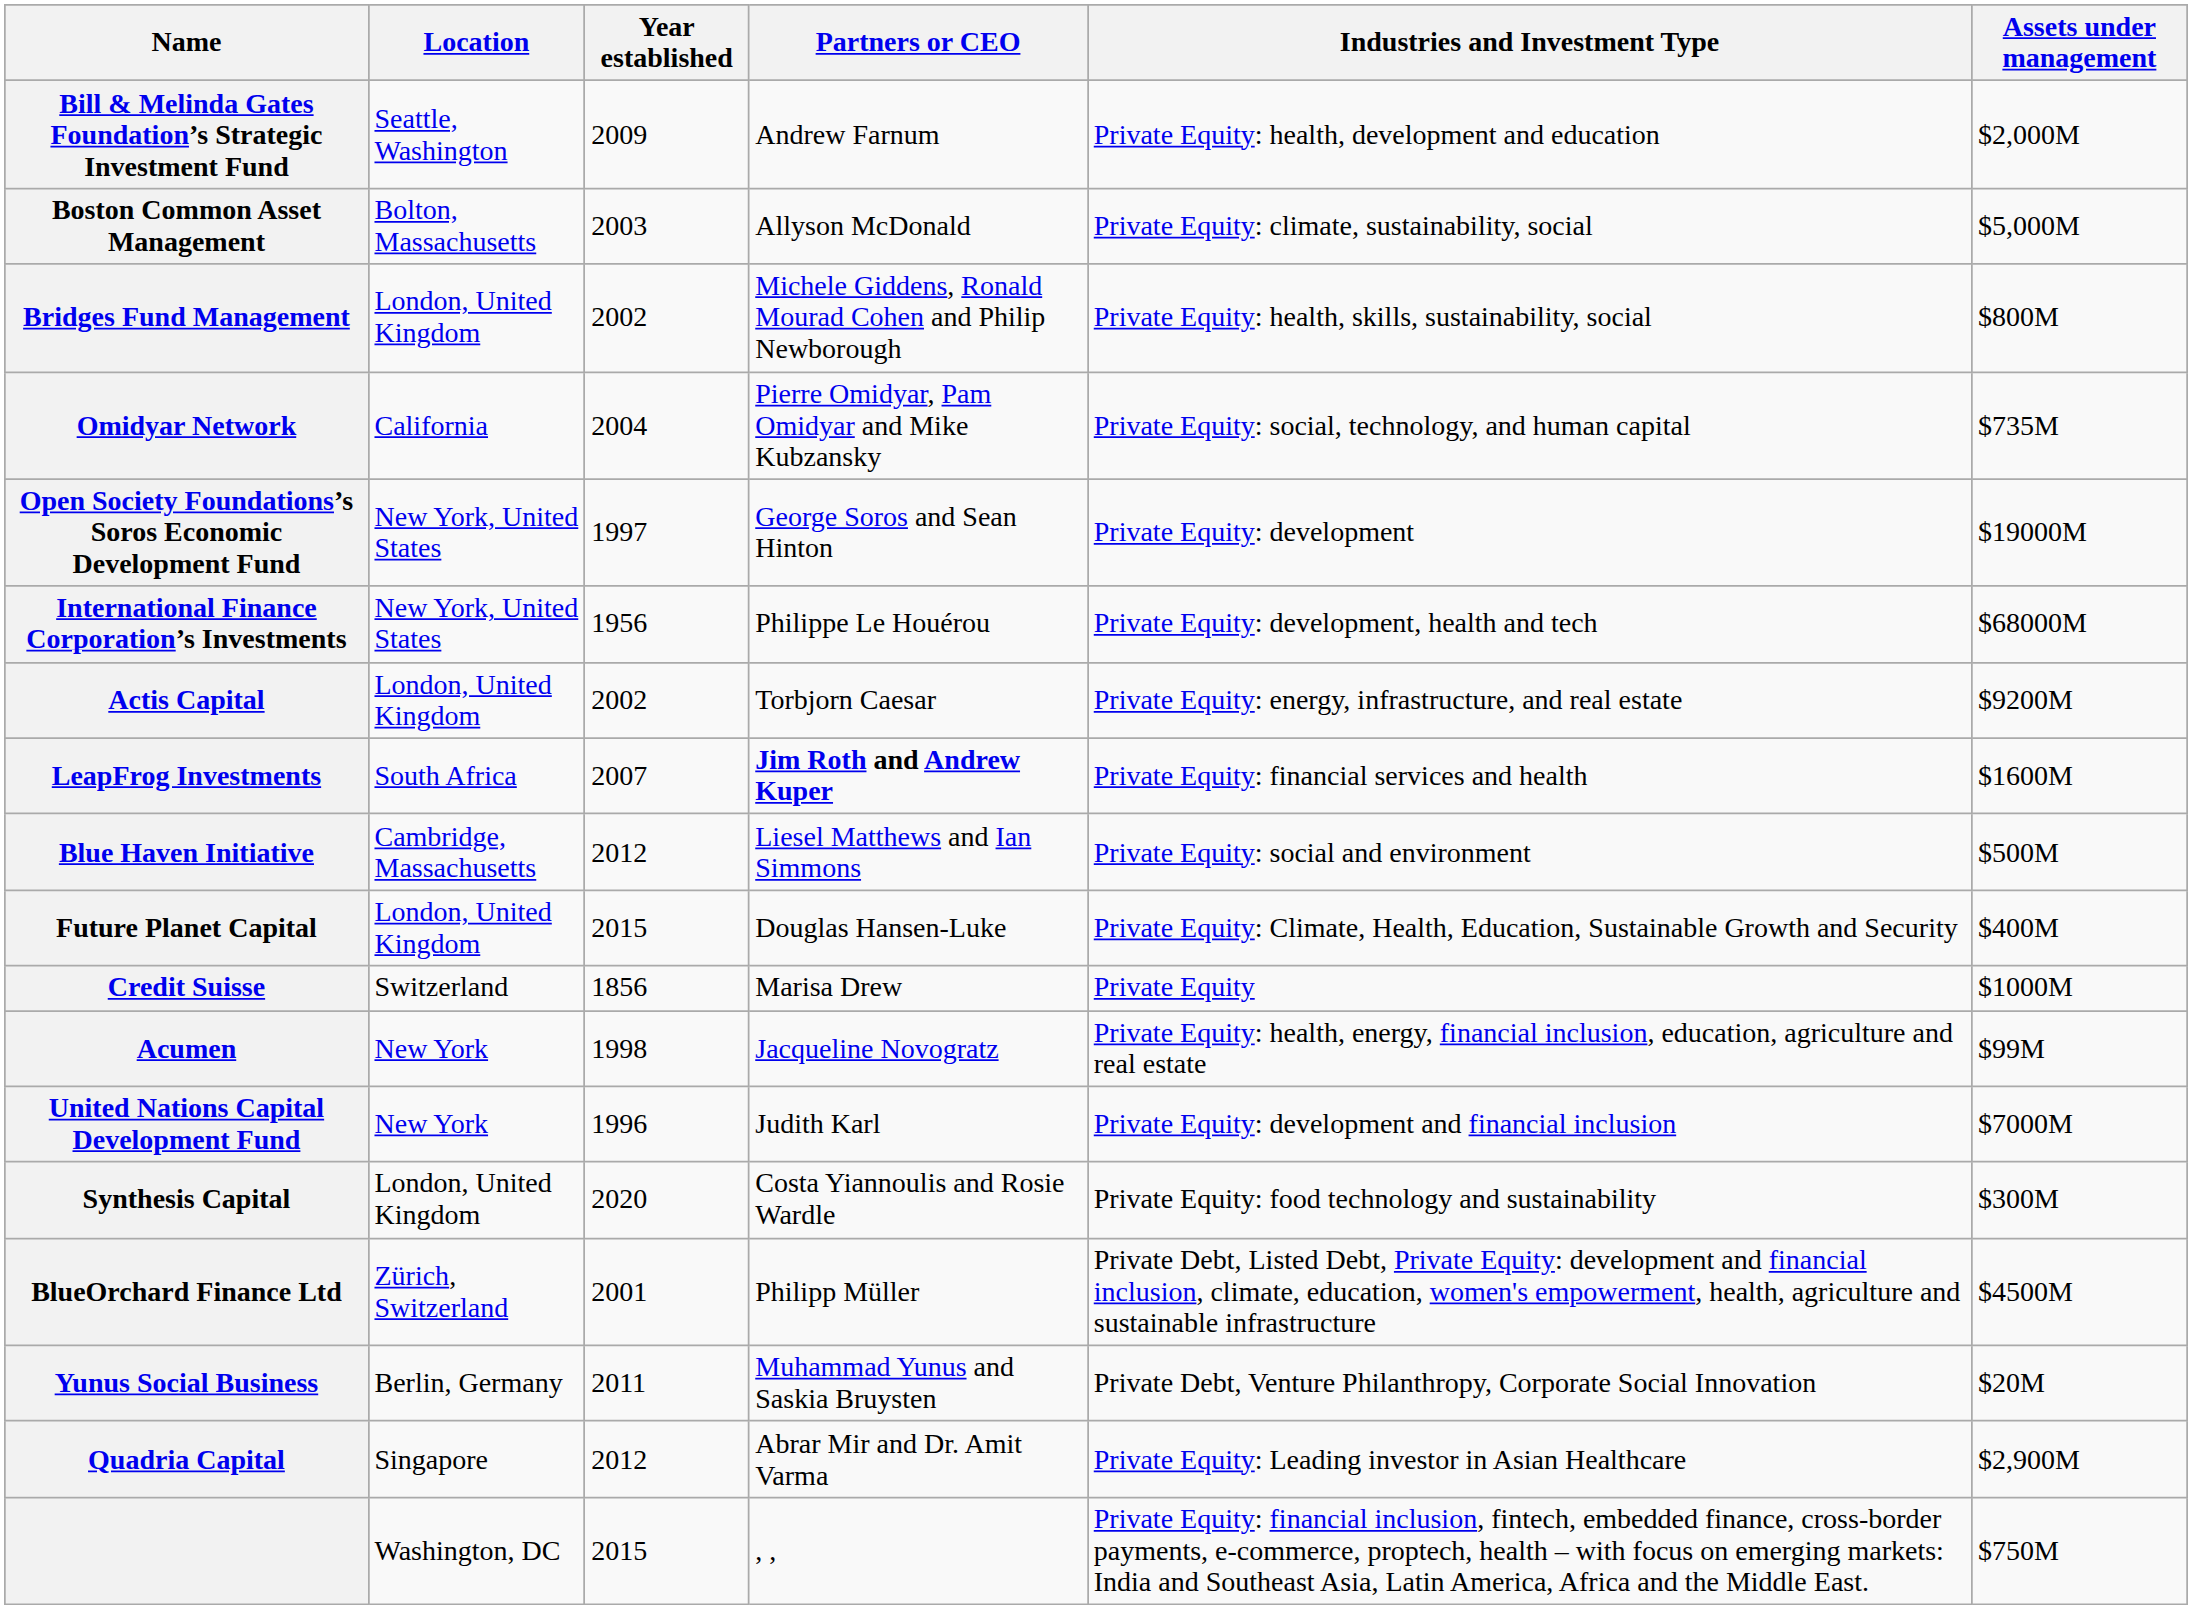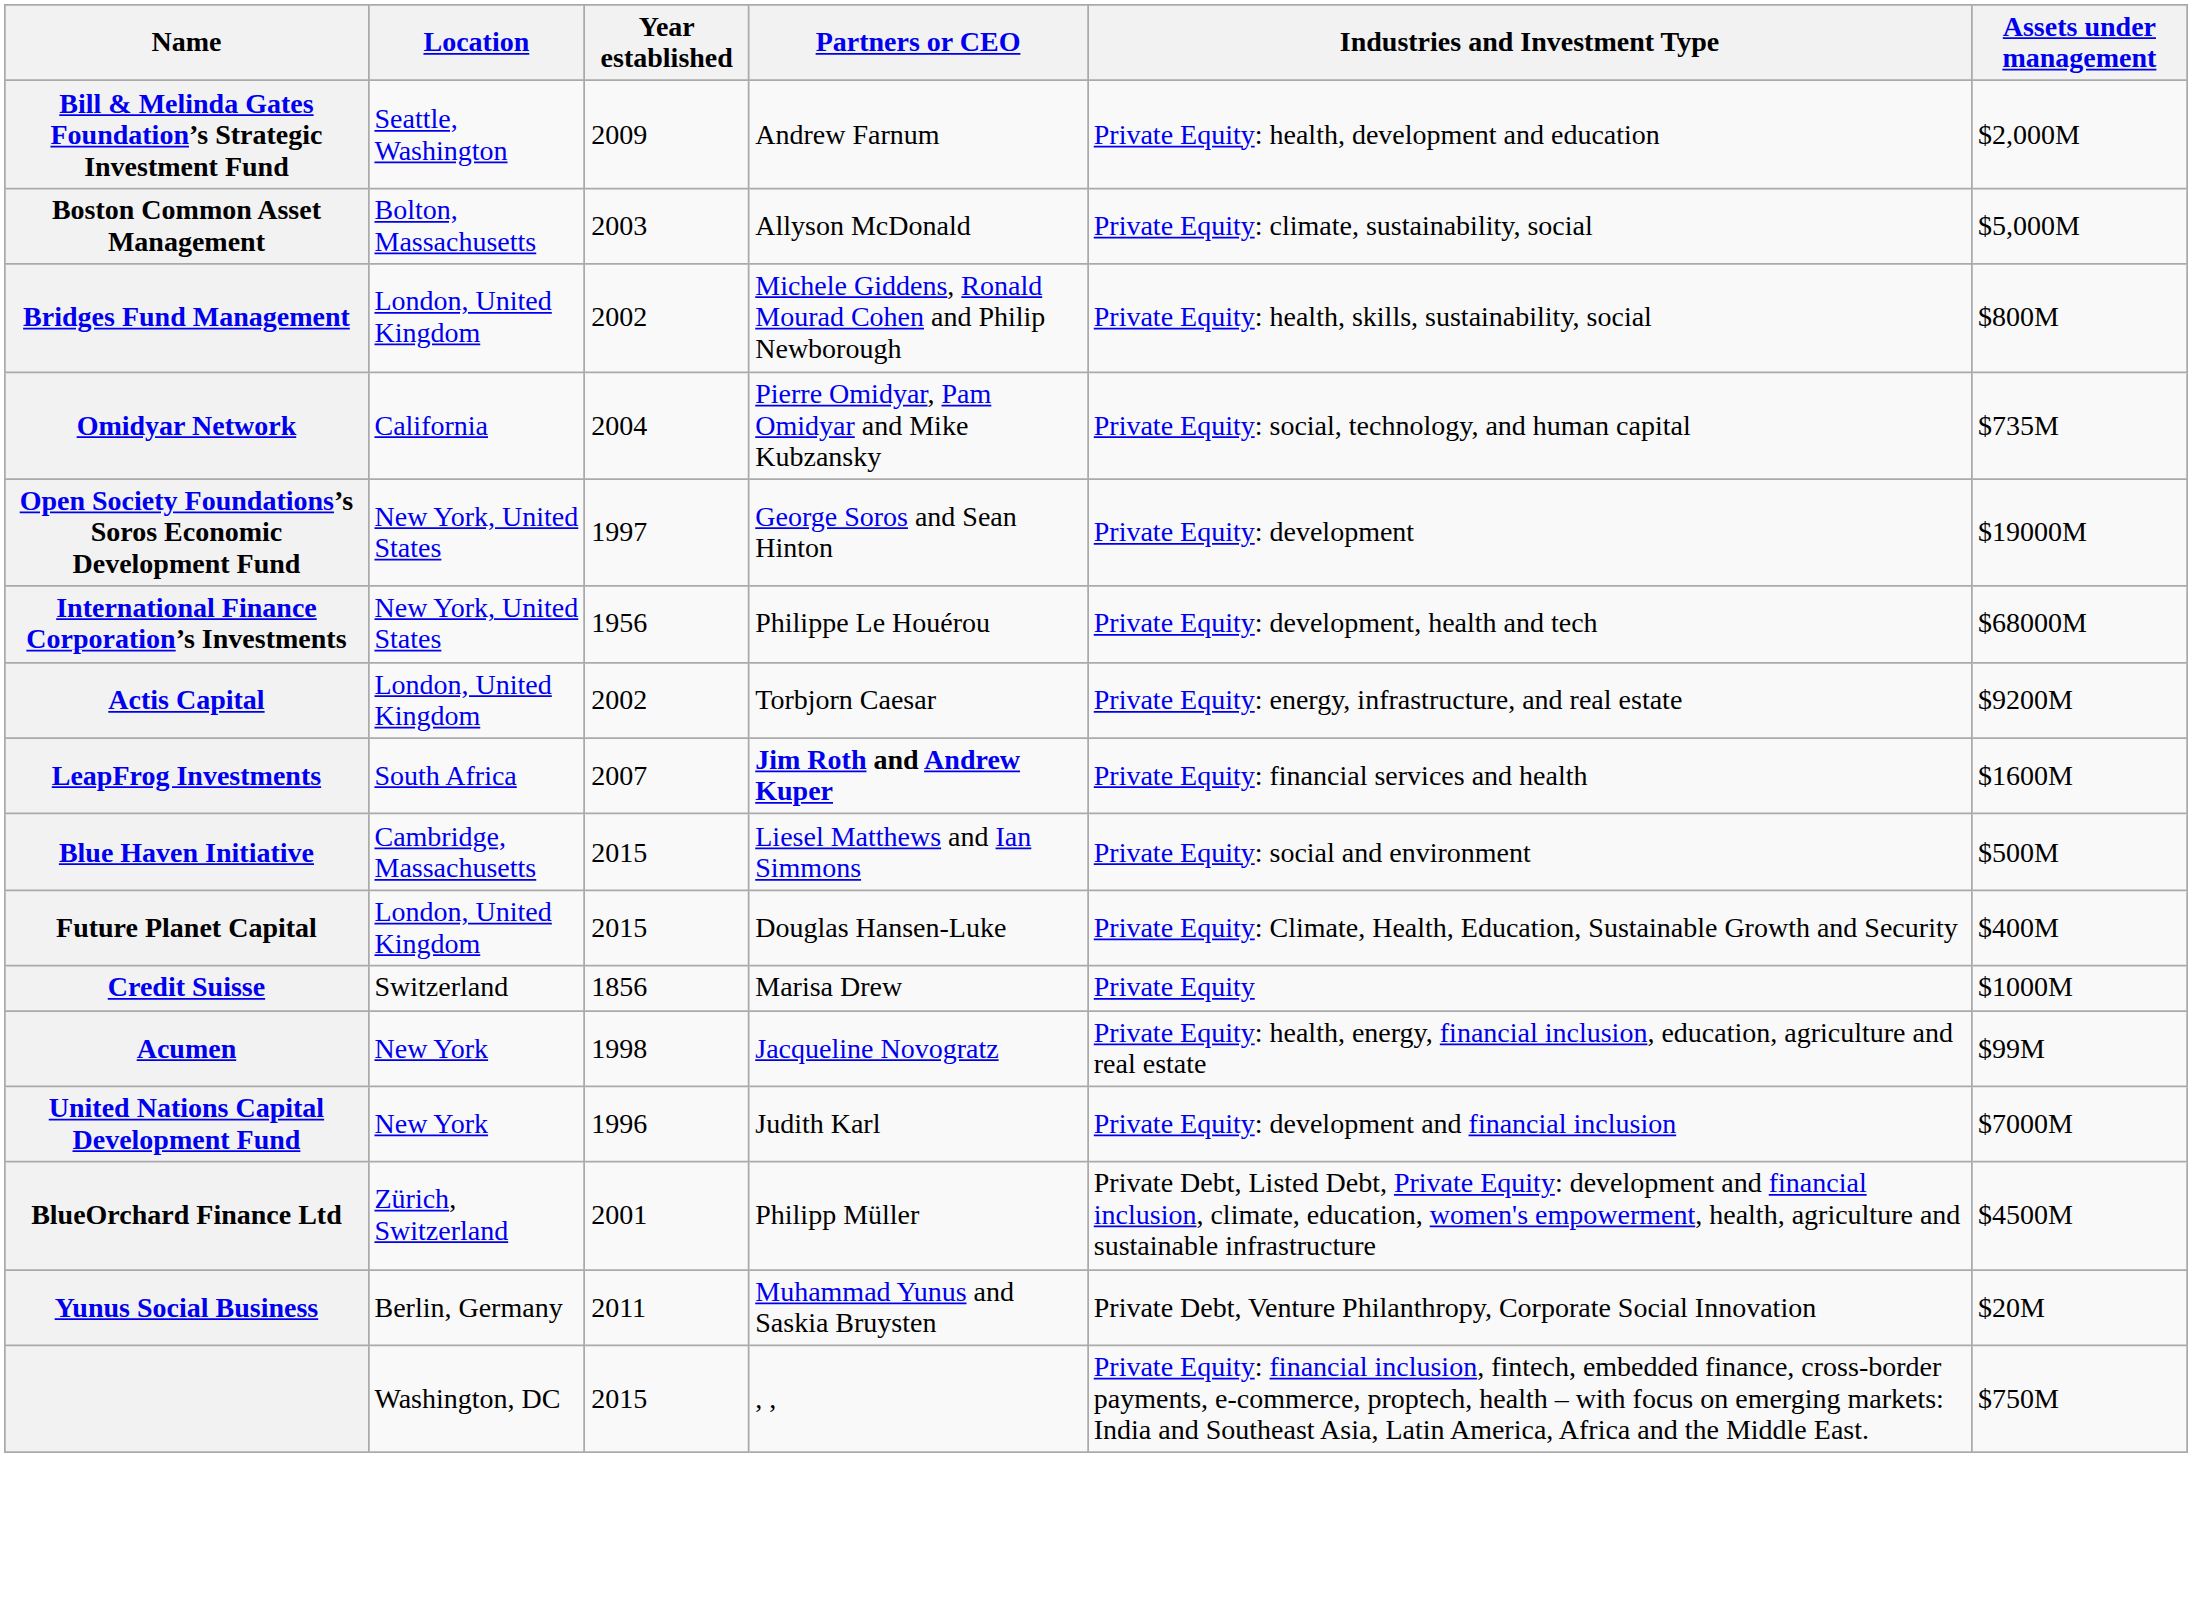 <table class="wikitable sortable">
 <tr>
 <th>Name</th>
 <th><a href='#'>Location</a></th>
 <th>Year established</th>
 <th><a href='#'>Partners or CEO</a></th>
 <th>Industries and Investment Type</th>
 <th><a href='#'>Assets under management</a></th>
 </tr>
 <tr>
 <th><a href='#'>Bill & Melinda Gates Foundation</a>’s Strategic Investment Fund</th>
 <td><a href='#'>Seattle, Washington</a></td>
 <td>2009</td>
 <td>Andrew Farnum</td>
 <td><a href='#'>Private Equity</a>: health, development and education</td>
 <td>$2,000M</td>
 </tr>
 <tr>
 <th>Boston Common Asset Management</th>
 <td><a href='#'>Bolton, Massachusetts</a></td>
 <td>2003</td>
 <td>Allyson McDonald</td>
 <td><a href='#'>Private Equity</a>: climate, sustainability, social</td>
 <td>$5,000M</td>
 </tr>
 <tr>
 <th><a href='#'>Bridges Fund Management</a></th>
 <td><a href='#'>London, United Kingdom</a></td>
 <td>2002</td>
 <td><a href='#'>Michele Giddens</a>, <a href='#'>Ronald Mourad Cohen</a> and Philip Newborough</td>
 <td><a href='#'>Private Equity</a>: health, skills, sustainability, social</td>
 <td>$800M</td>
 </tr>
 <tr>
 <th><a href='#'>Omidyar Network</a></th>
 <td><a href='#'>California</a></td>
 <td>2004</td>
 <td><a href='#'>Pierre Omidyar</a>, <a href='#'>Pam Omidyar</a> and Mike Kubzansky</td>
 <td><a href='#'>Private Equity</a>: social, technology, and human capital</td>
 <td>$735M</td>
 </tr>
 <tr>
 <th><a href='#'>Open Society Foundations</a>’s Soros Economic Development Fund</th>
 <td><a href='#'>New York, United States</a></td>
 <td>1997</td>
 <td><a href='#'>George Soros</a> and Sean Hinton</td>
 <td><a href='#'>Private Equity</a>: development</td>
 <td>$19000M</td>
 </tr>
 <tr>
 <th><a href='#'>International Finance Corporation</a>’s Investments</th>
 <td><a href='#'>New York, United States</a></td>
 <td>1956</td>
 <td>Philippe Le Houérou</td>
 <td><a href='#'>Private Equity</a>: development, health and tech</td>
 <td>$68000M</td>
 </tr>
 <tr>
 <th><a href='#'>Actis Capital</a></th>
 <td><a href='#'>London, United Kingdom</a></td>
 <td>2002</td>
 <td>Torbjorn Caesar</td>
 <td><a href='#'>Private Equity</a>: energy, infrastructure, and real estate</td>
 <td>$9200M</td>
 </tr>
 <tr>
 <th><a href='#'>LeapFrog Investments</a></th>
 <td><a href='#'>South Africa</a></td>
 <td>2007</td>
 <td><strong><a href='#'>Jim Roth</a> and <a href='#'>Andrew Kuper</a></strong></td>
 <td><a href='#'>Private Equity</a>: financial services and health</td>
 <td>$1600M</td>
 </tr>
 <tr>
 <th><a href='#'>Blue Haven Initiative</a></th>
 <td><a href='#'>Cambridge, Massachusetts</a></td>
-<td>2012</td>
+<td>2015</td>
 <td><a href='#'>Liesel Matthews</a> and <a href='#'>Ian Simmons</a></td>
 <td><a href='#'>Private Equity</a>: social and environment</td>
 <td>$500M</td>
 </tr>
 <tr>
 <th>Future Planet Capital</th>
 <td><a href='#'>London, United Kingdom</a></td>
 <td>2015</td>
 <td>Douglas Hansen-Luke</td>
 <td><a href='#'>Private Equity</a>: Climate, Health, Education, Sustainable Growth and Security</td>
 <td>$400M</td>
 </tr>
 <tr>
 <th><a href='#'>Credit Suisse</a></th>
 <td>Switzerland</td>
 <td>1856</td>
 <td>Marisa Drew</td>
 <td><a href='#'>Private Equity</a></td>
 <td>$1000M</td>
 </tr>
 <tr>
 <th><a href='#'>Acumen</a></th>
 <td><a href='#'>New York</a></td>
 <td>1998</td>
 <td><a href='#'>Jacqueline Novogratz</a></td>
 <td><a href='#'>Private Equity</a>: health, energy, <a href='#'>financial inclusion</a>, education, agriculture and real estate</td>
 <td>$99M</td>
 </tr>
 <tr>
 <th><a href='#'>United Nations Capital Development Fund</a></th>
 <td><a href='#'>New York</a></td>
 <td>1996</td>
 <td>Judith Karl</td>
 <td><a href='#'>Private Equity</a>: development and <a href='#'>financial inclusion</a></td>
 <td>$7000M</td>
 </tr>
 <tr>
-<th>Synthesis Capital</th>
-<td>London, United Kingdom</td>
-<td>2020</td>
-<td>Costa Yiannoulis and Rosie Wardle</td>
-<td>Private Equity: food technology and sustainability</td>
-<td>$300M</td>
-</tr>
-<tr>
 <th>BlueOrchard Finance Ltd</th>
 <td><a href='#'>Zürich</a>, <a href='#'>Switzerland</a></td>
 <td>2001</td>
 <td>Philipp Müller</td>
 <td>Private Debt, Listed Debt, <a href='#'>Private Equity</a>: development and <a href='#'>financial inclusion</a>, climate, education, <a href='#'>women's empowerment</a>, health, agriculture and sustainable infrastructure</td>
 <td>$4500M</td>
 </tr>
 <tr>
 <th><a href='#'>Yunus Social Business</a></th>
 <td>Berlin, Germany</td>
 <td>2011</td>
 <td><a href='#'>Muhammad Yunus</a> and Saskia Bruysten</td>
 <td>Private Debt, Venture Philanthropy, Corporate Social Innovation</td>
 <td>$20M</td>
 </tr>
 <tr>
-<th><a href='#'>Quadria Capital</a></th>
-<td>Singapore</td>
-<td>2012</td>
-<td>Abrar Mir and Dr. Amit Varma</td>
-<td><a href='#'>Private Equity</a>: Leading investor in Asian Healthcare</td>
-<td>$2,900M</td>
-</tr>
-<tr>
 <th></th>
 <td>Washington, DC</td>
 <td>2015</td>
 <td>, , </td>
 <td><a href='#'>Private Equity</a>: <a href='#'>financial inclusion</a>, fintech, embedded finance, cross-border payments, e-commerce, proptech, health – with focus on emerging markets: India and Southeast Asia, Latin America, Africa and the Middle East.</td>
 <td>$750M</td>
 </tr>
 </table>
